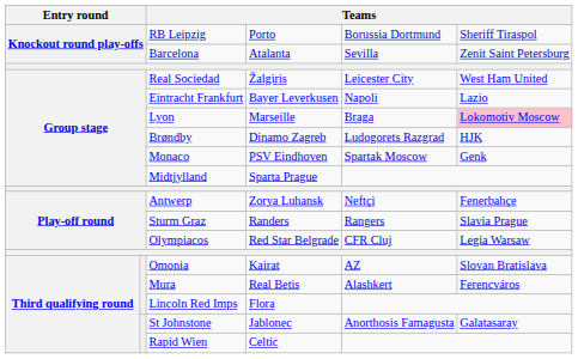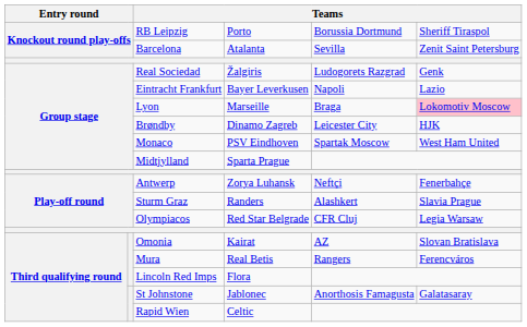 <table class="wikitable">
 <tr>
 <th colspan=2>Entry round</th>
 <th colspan=4>Teams</th>
 </tr>
 <tr>
 <th colspan=2 rowspan=2><a href='#'>Knockout round play-offs</a></th>
 <td> <a href='#'>RB Leipzig</a> </td>
 <td> <a href='#'>Porto</a> </td>
 <td> <a href='#'>Borussia Dortmund</a> </td>
 <td> <a href='#'>Sheriff Tiraspol</a> </td>
 </tr>
 <tr>
 <td> <a href='#'>Barcelona</a> </td>
 <td> <a href='#'>Atalanta</a> </td>
 <td> <a href='#'>Sevilla</a> </td>
 <td> <a href='#'>Zenit Saint Petersburg</a> </td>
 </tr>
 <tr>
 <th colspan=6></th>
 </tr>
 <tr>
 <th colspan=2 rowspan=6><a href='#'>Group stage</a></th>
 <td> <a href='#'>Real Sociedad</a> </td>
 <td> <a href='#'>Žalgiris</a> </td>
-<td> <a href='#'>Leicester City</a> </td>
-<td> <a href='#'>West Ham United</a> </td>
+<td> <a href='#'>Ludogorets Razgrad</a> </td>
+<td> <a href='#'>Genk</a> </td>
 </tr>
 <tr>
 <td> <a href='#'>Eintracht Frankfurt</a> </td>
 <td> <a href='#'>Bayer Leverkusen</a> </td>
 <td> <a href='#'>Napoli</a> </td>
 <td> <a href='#'>Lazio</a> </td>
 </tr>
 <tr>
 <td> <a href='#'>Lyon</a> </td>
 <td> <a href='#'>Marseille</a> </td>
 <td> <a href='#'>Braga</a> </td>
 <td style="background: pink;"> <a href='#'>Lokomotiv Moscow</a> </td>
 </tr>
 <tr>
 <td> <a href='#'>Brøndby</a> </td>
 <td> <a href='#'>Dinamo Zagreb</a> </td>
-<td> <a href='#'>Ludogorets Razgrad</a> </td>
+<td> <a href='#'>Leicester City</a> </td>
 <td> <a href='#'>HJK</a> </td>
 </tr>
 <tr>
 <td> <a href='#'>Monaco</a> </td>
 <td> <a href='#'>PSV Eindhoven</a> </td>
 <td> <a href='#'>Spartak Moscow</a> </td>
-<td> <a href='#'>Genk</a> </td>
+<td> <a href='#'>West Ham United</a> </td>
 </tr>
 <tr>
 <td> <a href='#'>Midtjylland</a> </td>
 <td> <a href='#'>Sparta Prague</a> </td>
 <td colspan=2></td>
 </tr>
 <tr>
 <th colspan=6></th>
 </tr>
 <tr>
 <th colspan=2 rowspan=3><a href='#'>Play-off round</a></th>
 <td> <a href='#'>Antwerp</a> </td>
 <td> <a href='#'>Zorya Luhansk</a> </td>
 <td> <a href='#'>Neftçi</a> </td>
 <td> <a href='#'>Fenerbahçe</a> </td>
 </tr>
 <tr>
 <td> <a href='#'>Sturm Graz</a> </td>
 <td> <a href='#'>Randers</a> </td>
-<td> <a href='#'>Rangers</a> </td>
+<td> <a href='#'>Alashkert</a> </td>
 <td> <a href='#'>Slavia Prague</a> </td>
 </tr>
 <tr>
 <td> <a href='#'>Olympiacos</a> </td>
 <td> <a href='#'>Red Star Belgrade</a> </td>
 <td> <a href='#'>CFR Cluj</a> </td>
 <td> <a href='#'>Legia Warsaw</a> </td>
 </tr>
 <tr>
 <th colspan=6></th>
 </tr>
 <tr>
 <th rowspan=5><a href='#'>Third qualifying round</a></th>
 <th rowspan=3></th>
 <td> <a href='#'>Omonia</a> </td>
 <td> <a href='#'>Kairat</a> </td>
 <td> <a href='#'>AZ</a> </td>
 <td> <a href='#'>Slovan Bratislava</a> </td>
 </tr>
 <tr>
 <td> <a href='#'>Mura</a> </td>
 <td> <a href='#'>Real Betis</a> </td>
-<td> <a href='#'>Alashkert</a> </td>
+<td> <a href='#'>Rangers</a> </td>
 <td> <a href='#'>Ferencváros</a> </td>
 </tr>
 <tr>
 <td> <a href='#'>Lincoln Red Imps</a> </td>
 <td> <a href='#'>Flora</a> </td>
 <td colspan=2></td>
 </tr>
 <tr>
 <th rowspan=2></th>
 <td> <a href='#'>St Johnstone</a> </td>
 <td> <a href='#'>Jablonec</a> </td>
 <td> <a href='#'>Anorthosis Famagusta</a> </td>
 <td> <a href='#'>Galatasaray</a> </td>
 </tr>
 <tr>
 <td> <a href='#'>Rapid Wien</a> </td>
 <td> <a href='#'>Celtic</a> </td>
 <td colspan=2></td>
 </tr>
 </table>
